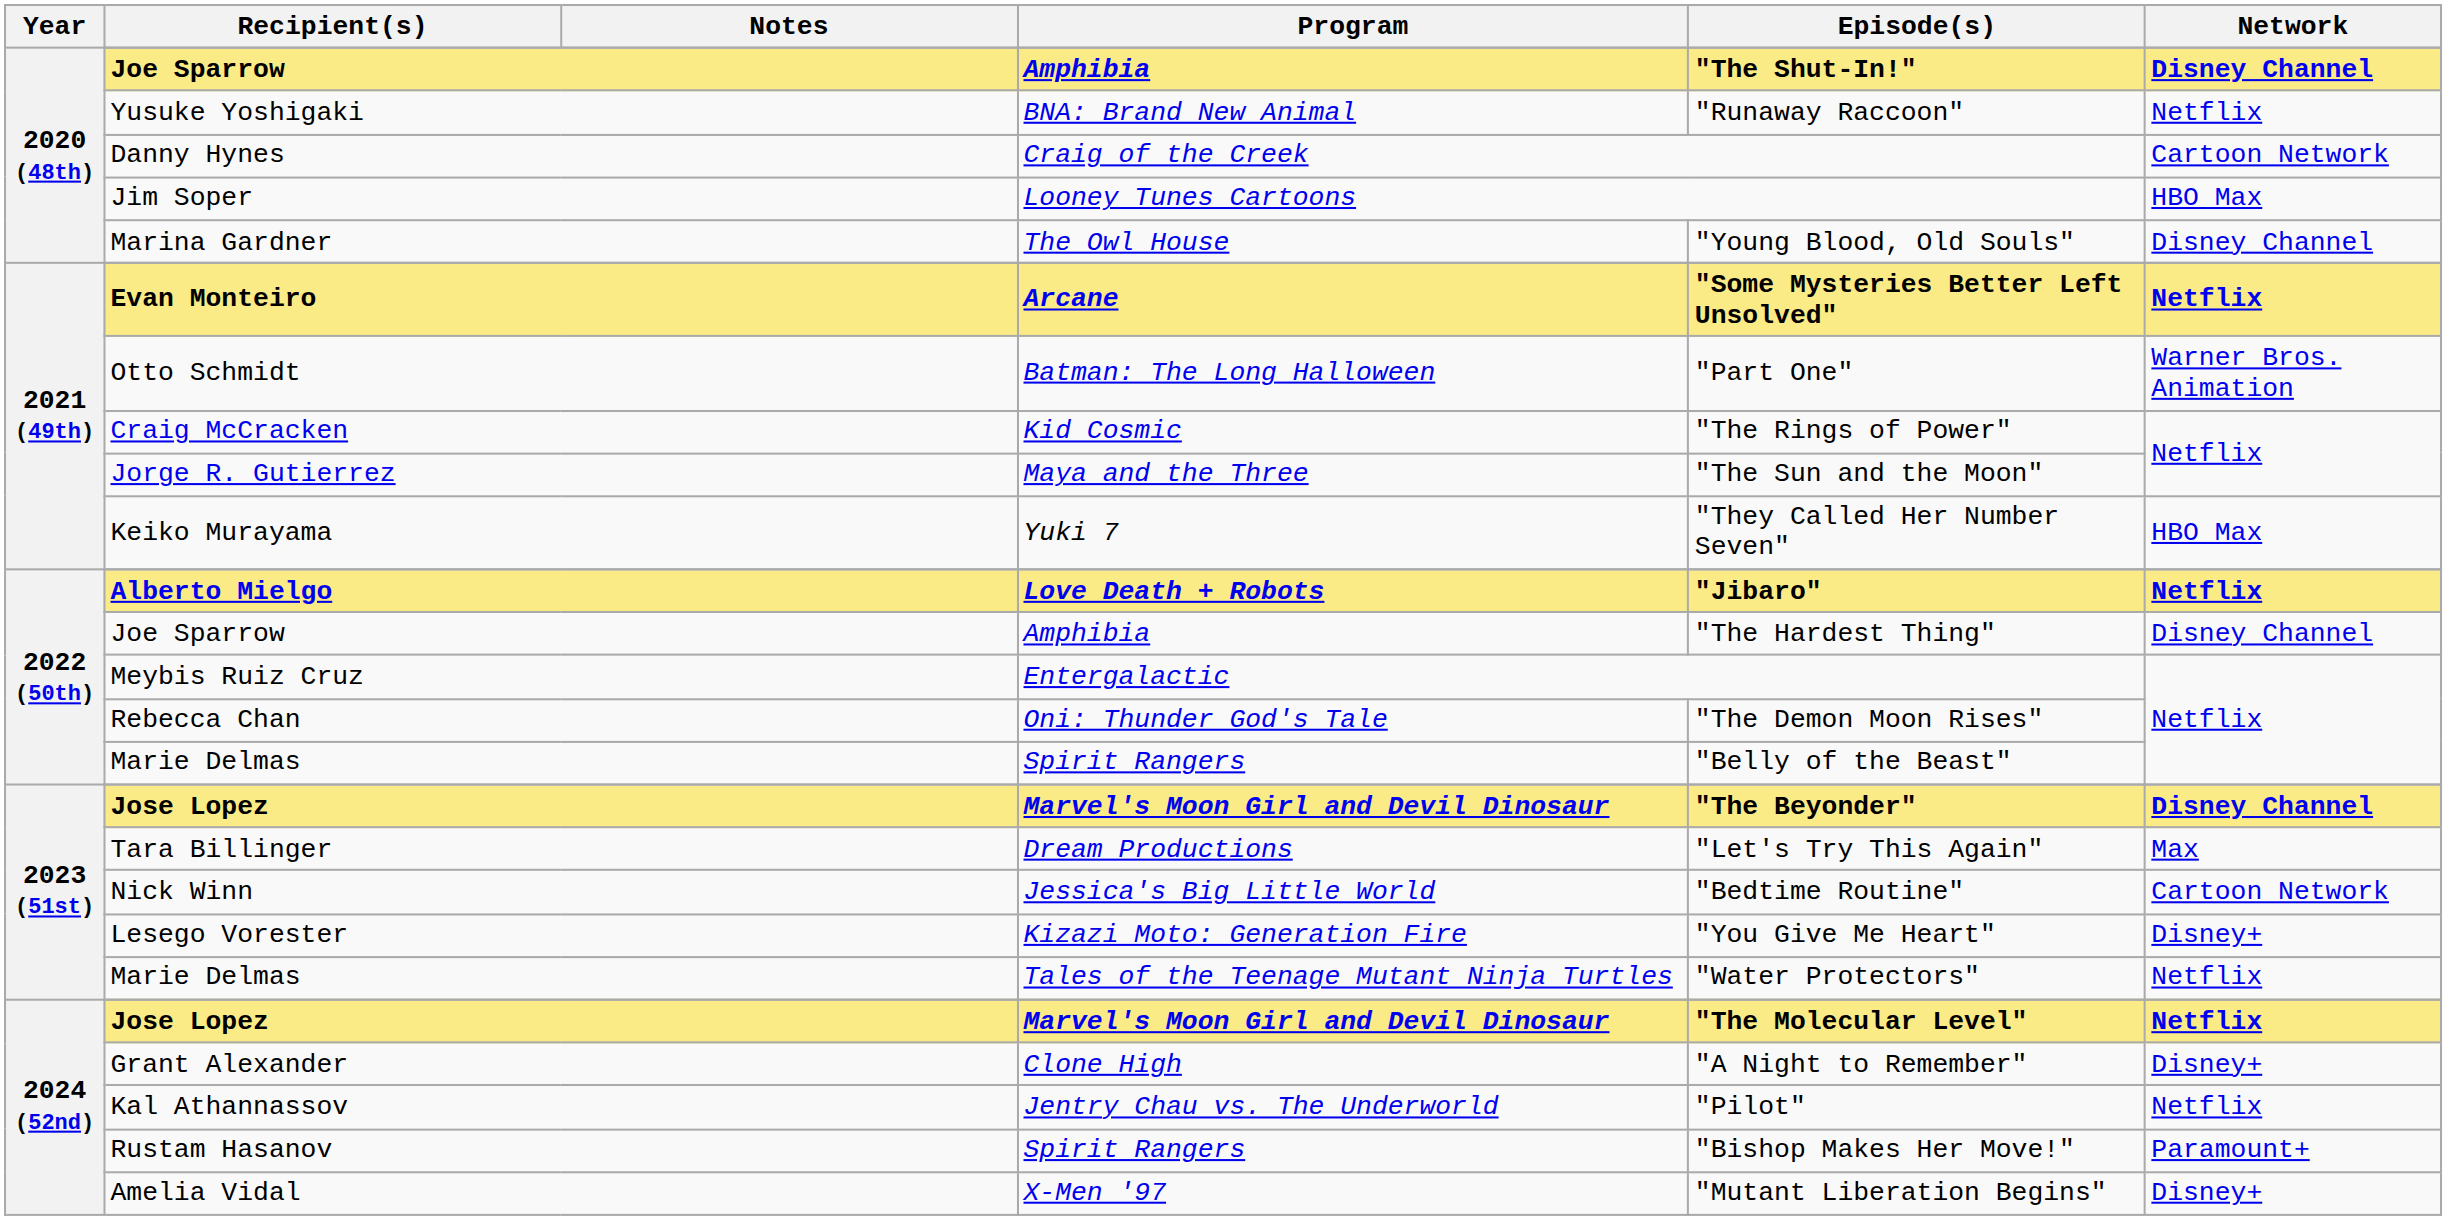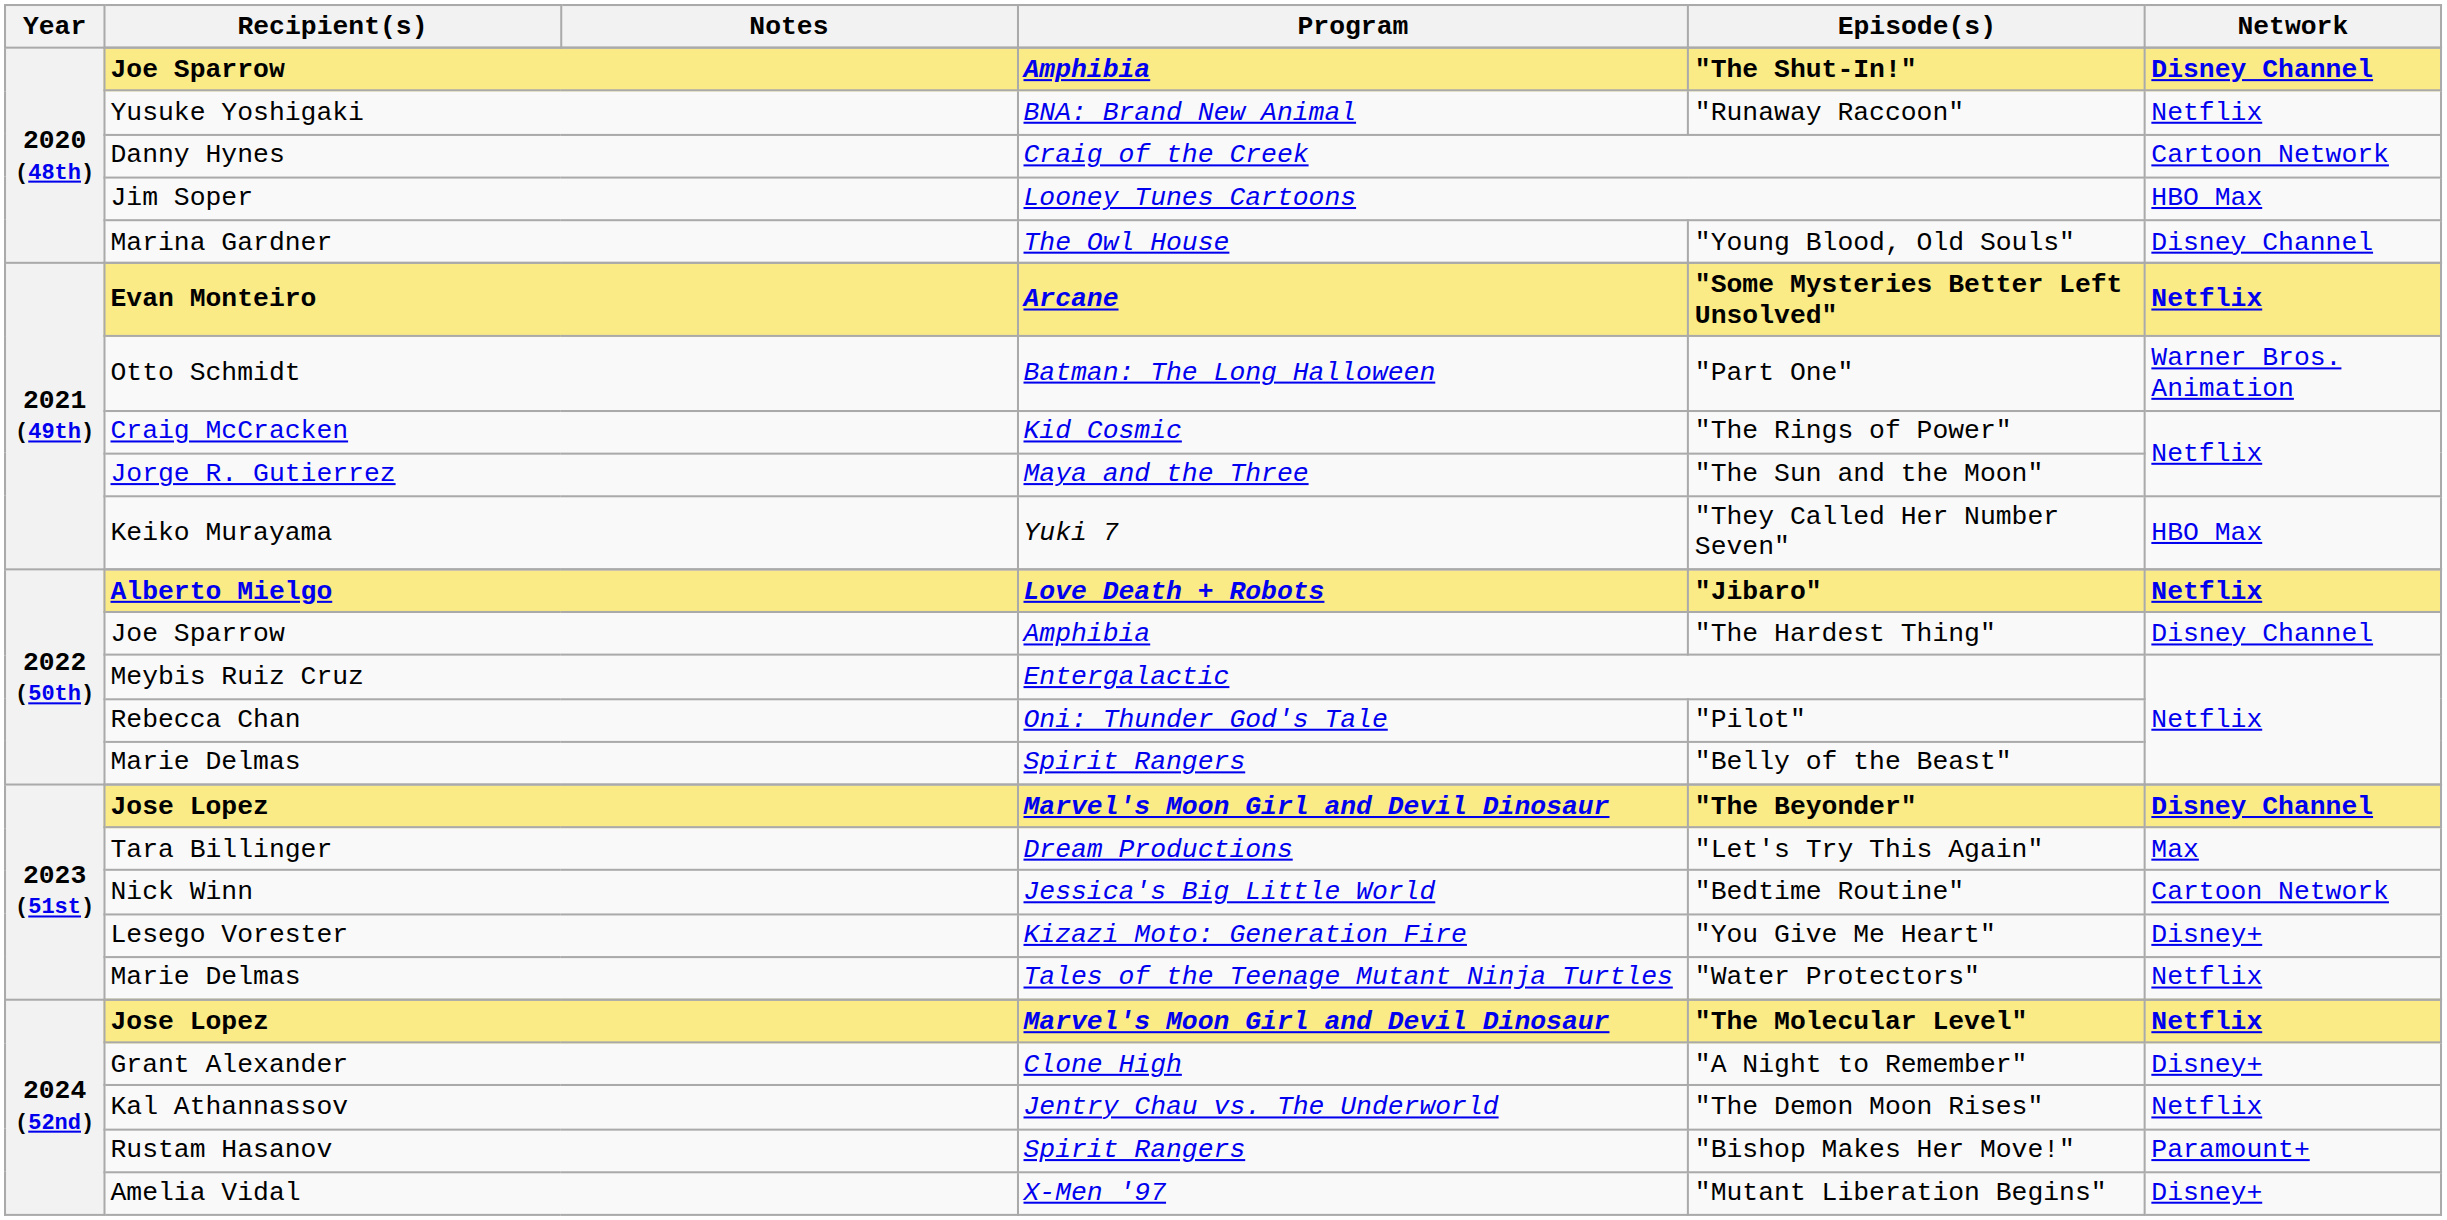 <table class="wikitable" style="width:95%;">
 <tr>
 <th style="width:3%;">Year</th>
 <th style="width:17%;">Recipient(s)</th>
 <th style="width:17%;">Notes</th>
 <th style="width:25%;">Program</th>
 <th style="width:17%;">Episode(s)</th>
 <th style="width:11%;">Network</th>
 </tr>
 <tr>
 <th rowspan="6" style="text-align:center;">2020 <br><small>(<a href='#'>48th</a>)</small><br></th>
 </tr>
 <tr style="background:#FAEB86;">
 <td colspan="2"><strong>Joe Sparrow</strong></td>
 <td><strong><em><a href='#'>Amphibia</a></em></strong></td>
 <td><strong>"The Shut-In!"</strong></td>
 <td><strong><a href='#'>Disney Channel</a></strong></td>
 </tr>
 <tr>
 <td colspan="2">Yusuke Yoshigaki</td>
 <td><em><a href='#'>BNA: Brand New Animal</a></em></td>
 <td>"Runaway Raccoon"</td>
 <td><a href='#'>Netflix</a></td>
 </tr>
 <tr>
 <td colspan="2">Danny Hynes</td>
 <td colspan="2"><em><a href='#'>Craig of the Creek</a></em></td>
 <td><a href='#'>Cartoon Network</a></td>
 </tr>
 <tr>
 <td colspan="2">Jim Soper</td>
 <td colspan="2"><em><a href='#'>Looney Tunes Cartoons</a></em></td>
 <td><a href='#'>HBO Max</a></td>
 </tr>
 <tr>
 <td colspan="2">Marina Gardner</td>
 <td><em><a href='#'>The Owl House</a></em></td>
 <td>"Young Blood, Old Souls"</td>
 <td><a href='#'>Disney Channel</a></td>
 </tr>
 <tr>
 <th rowspan="6" style="text-align:center;">2021 <br><small>(<a href='#'>49th</a>)</small><br></th>
 </tr>
 <tr style="background:#FAEB86;">
 <td colspan="2"><strong>Evan Monteiro</strong></td>
 <td><strong><em><a href='#'>Arcane</a></em></strong></td>
 <td><strong>"Some Mysteries Better Left Unsolved"</strong></td>
 <td><strong><a href='#'>Netflix</a></strong></td>
 </tr>
 <tr>
 <td colspan="2">Otto Schmidt</td>
 <td><em><a href='#'>Batman: The Long Halloween</a></em></td>
 <td>"Part One"</td>
 <td><a href='#'>Warner Bros. Animation</a></td>
 </tr>
 <tr>
 <td colspan="2"><a href='#'>Craig McCracken</a></td>
 <td><em><a href='#'>Kid Cosmic</a></em></td>
 <td>"The Rings of Power"</td>
 <td rowspan="2"><a href='#'>Netflix</a></td>
 </tr>
 <tr>
 <td colspan="2"><a href='#'>Jorge R. Gutierrez</a></td>
 <td><em><a href='#'>Maya and the Three</a></em></td>
 <td>"The Sun and the Moon"</td>
 </tr>
 <tr>
 <td colspan="2">Keiko Murayama</td>
 <td><em>Yuki 7</em></td>
 <td>"They Called Her Number Seven"</td>
 <td><a href='#'>HBO Max</a></td>
 </tr>
 <tr>
 <th rowspan="6" style="text-align:center;">2022 <br><small>(<a href='#'>50th</a>)</small><br></th>
 </tr>
 <tr style="background:#FAEB86;">
 <td colspan="2"><strong><a href='#'>Alberto Mielgo</a></strong></td>
 <td><em><a href='#'><strong>Love Death + Robots</strong></a></em></td>
 <td><strong>"Jibaro"</strong></td>
 <td><strong><a href='#'>Netflix</a></strong></td>
 </tr>
 <tr>
 <td colspan="2">Joe Sparrow</td>
 <td><em><a href='#'>Amphibia</a></em></td>
 <td>"The Hardest Thing"</td>
 <td><a href='#'>Disney Channel</a></td>
 </tr>
 <tr>
 <td colspan="2">Meybis Ruiz Cruz</td>
 <td colspan="2"><em><a href='#'>Entergalactic</a></em></td>
 <td rowspan="3"><a href='#'>Netflix</a></td>
 </tr>
 <tr>
 <td colspan="2">Rebecca Chan</td>
 <td><em><a href='#'>Oni: Thunder God's Tale</a></em></td>
-<td>"The Demon Moon Rises"</td>
+<td>"Pilot"</td>
 </tr>
 <tr>
 <td colspan="2">Marie Delmas</td>
 <td><em><a href='#'>Spirit Rangers</a></em></td>
 <td>"Belly of the Beast"</td>
 </tr>
 <tr>
 <th rowspan="6" style="text-align:center;">2023 <br><small>(<a href='#'>51st</a>)</small><br></th>
 </tr>
 <tr style="background:#FAEB86;">
 <td colspan="2"><strong>Jose Lopez</strong></td>
 <td><strong><em><a href='#'>Marvel's Moon Girl and Devil Dinosaur</a></em></strong></td>
 <td><strong>"The Beyonder"</strong></td>
 <td><strong><a href='#'>Disney Channel</a></strong></td>
 </tr>
 <tr>
 <td colspan="2">Tara Billinger</td>
 <td><em><a href='#'>Dream Productions</a></em></td>
 <td>"Let's Try This Again"</td>
 <td><a href='#'>Max</a></td>
 </tr>
 <tr>
 <td colspan="2">Nick Winn</td>
 <td><em><a href='#'>Jessica's Big Little World</a></em></td>
 <td>"Bedtime Routine"</td>
 <td><a href='#'>Cartoon Network</a></td>
 </tr>
 <tr>
 <td colspan="2">Lesego Vorester</td>
 <td><em><a href='#'>Kizazi Moto: Generation Fire</a></em></td>
 <td>"You Give Me Heart"</td>
 <td><a href='#'>Disney+</a></td>
 </tr>
 <tr>
 <td colspan="2">Marie Delmas</td>
 <td><em><a href='#'>Tales of the Teenage Mutant Ninja Turtles</a></em></td>
 <td>"Water Protectors"</td>
 <td><a href='#'>Netflix</a></td>
 </tr>
 <tr>
 <th rowspan="6" style="text-align:center;">2024 <br><small>(<a href='#'>52nd</a>)</small><br></th>
 </tr>
 <tr style="background:#FAEB86;">
 <td colspan="2"><strong>Jose Lopez</strong></td>
 <td><strong><em><a href='#'>Marvel's Moon Girl and Devil Dinosaur</a></em></strong></td>
 <td><strong>"The Molecular Level"</strong></td>
 <td><strong><a href='#'>Netflix</a></strong></td>
 </tr>
 <tr>
 <td colspan="2">Grant Alexander</td>
 <td><em><a href='#'>Clone High</a></em></td>
 <td>"A Night to Remember"</td>
 <td><a href='#'>Disney+</a></td>
 </tr>
 <tr>
 <td colspan="2">Kal Athannassov</td>
 <td><em><a href='#'>Jentry Chau vs. The Underworld</a></em></td>
-<td>"Pilot"</td>
+<td>"The Demon Moon Rises"</td>
 <td><a href='#'>Netflix</a></td>
 </tr>
 <tr>
 <td colspan="2">Rustam Hasanov</td>
 <td><em><a href='#'>Spirit Rangers</a></em></td>
 <td>"Bishop Makes Her Move!"</td>
 <td><a href='#'>Paramount+</a></td>
 </tr>
 <tr>
 <td colspan="2">Amelia Vidal</td>
 <td><em><a href='#'>X-Men '97</a></em></td>
 <td>"Mutant Liberation Begins"</td>
 <td><a href='#'>Disney+</a></td>
 </tr>
 </table>
